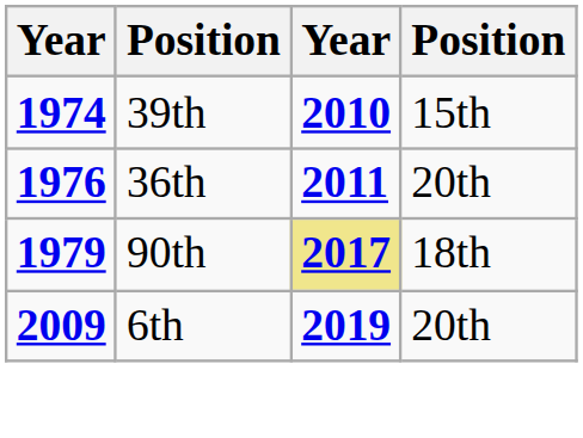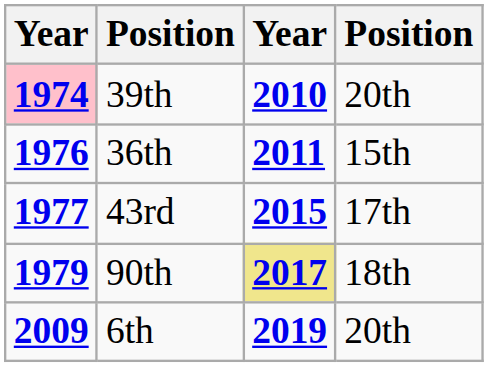 <table class="wikitable" style="width: 10em;">
 <tr>
 <th>Year</th>
 <th>Position</th>
 <th>Year</th>
 <th>Position</th>
 </tr>
 <tr>
-<td><strong><a href='#'>1974</a></strong></td>
+<td style="background: pink;"><strong><a href='#'>1974</a></strong></td>
 <td>39th</td>
 <td><strong><a href='#'>2010</a></strong></td>
-<td>15th</td>
+<td>20th</td>
 </tr>
 <tr>
 <td><strong><a href='#'>1976</a></strong></td>
 <td>36th</td>
 <td><strong><a href='#'>2011</a></strong></td>
-<td>20th</td>
+<td>15th</td>
+</tr>
+<tr>
+<td><strong><a href='#'>1977</a></strong></td>
+<td>43rd</td>
+<td><strong><a href='#'>2015</a></strong></td>
+<td>17th</td>
 </tr>
 <tr>
 <td><strong><a href='#'>1979</a></strong></td>
 <td>90th</td>
 <td style="background: khaki;"><strong><a href='#'>2017</a></strong></td>
 <td>18th</td>
 </tr>
 <tr>
 <td><strong><a href='#'>2009</a></strong></td>
 <td>6th</td>
 <td><strong><a href='#'>2019</a></strong></td>
 <td>20th</td>
 </tr>
 </table>
